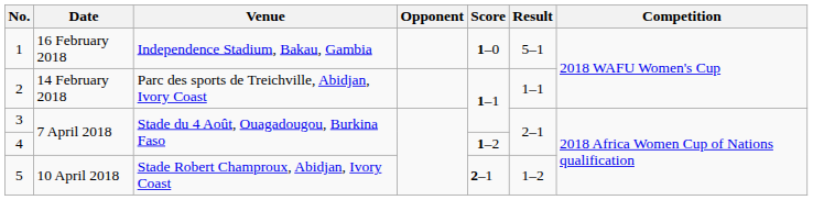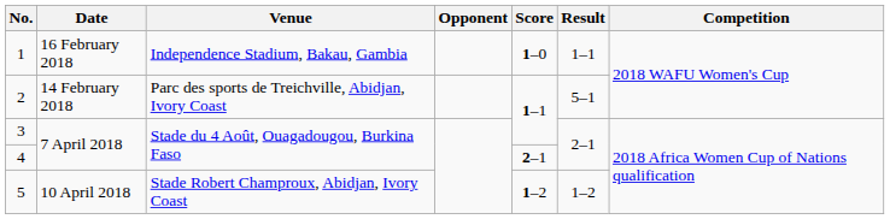 <table class="wikitable">
 <tr>
 <th>No.</th>
 <th>Date</th>
 <th>Venue</th>
 <th>Opponent</th>
 <th>Score</th>
 <th>Result</th>
 <th>Competition</th>
 </tr>
 <tr>
 <td style="text-align:center;">1</td>
 <td>16 February 2018</td>
 <td><a href='#'>Independence Stadium</a>, <a href='#'>Bakau</a>, <a href='#'>Gambia</a></td>
 <td></td>
 <td style="text-align:center;"><strong>1</strong>–0</td>
-<td style="text-align:center;">5–1</td>
+<td style="text-align:center;">1–1</td>
 <td rowspan=2><a href='#'>2018 WAFU Women's Cup</a></td>
 </tr>
 <tr>
 <td style="text-align:center;">2</td>
 <td>14 February 2018</td>
 <td>Parc des sports de Treichville, <a href='#'>Abidjan</a>, <a href='#'>Ivory Coast</a></td>
 <td></td>
 <td rowspan=2 style="text-align:center;"><strong>1</strong>–1</td>
-<td style="text-align:center;">1–1</td>
+<td style="text-align:center;">5–1</td>
 </tr>
 <tr>
 <td style="text-align:center;">3</td>
 <td rowspan=2>7 April 2018</td>
 <td rowspan=2><a href='#'>Stade du 4 Août</a>, <a href='#'>Ouagadougou</a>, <a href='#'>Burkina Faso</a></td>
 <td rowspan=3></td>
 <td rowspan=2 style="text-align:center;">2–1</td>
 <td rowspan=3><a href='#'>2018 Africa Women Cup of Nations qualification</a></td>
 </tr>
 <tr style="text-align:center;">
 <td>4</td>
-<td style="text-align:center;"><strong>1</strong>–2</td>
+<td><strong>2</strong>–1</td>
 </tr>
 <tr>
 <td style="text-align:center;">5</td>
 <td>10 April 2018</td>
 <td><a href='#'>Stade Robert Champroux</a>, <a href='#'>Abidjan</a>, <a href='#'>Ivory Coast</a></td>
-<td><strong>2</strong>–1</td>
+<td style="text-align:center;"><strong>1</strong>–2</td>
 <td style="text-align:center;">1–2</td>
 </tr>
 </table>
